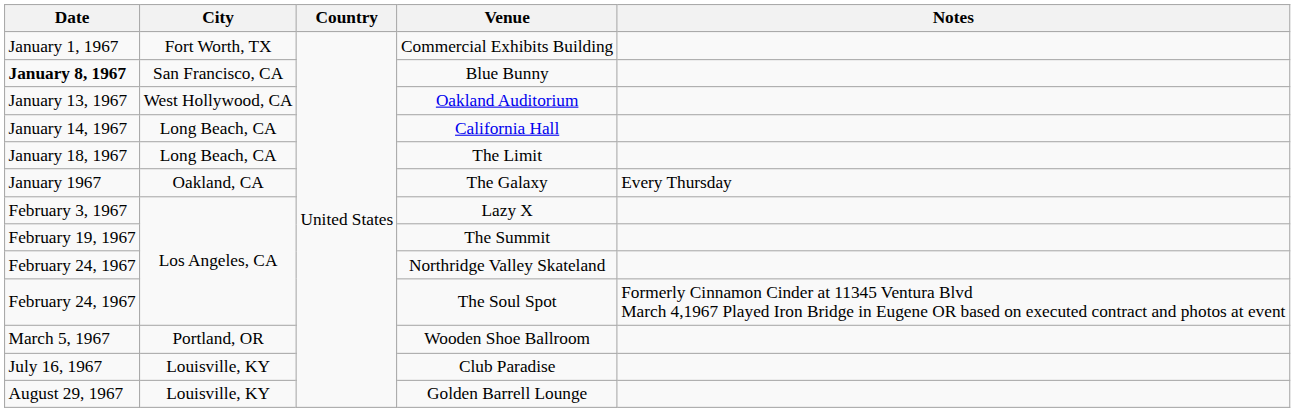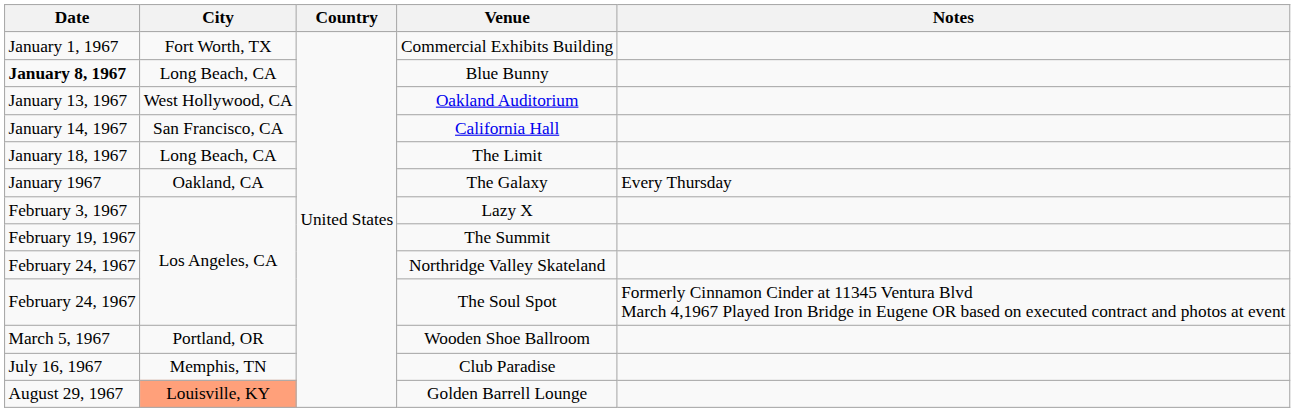 <table class="wikitable">
 <tr>
 <th>Date</th>
 <th>City</th>
 <th>Country</th>
 <th>Venue</th>
 <th>Notes</th>
 </tr>
 <tr>
 <td>January 1, 1967</td>
 <td align="center">Fort Worth, TX</td>
 <td rowspan="13" align="center">United States</td>
 <td align="center">Commercial Exhibits Building</td>
 <td></td>
 </tr>
 <tr>
 <td><strong>January 8, 1967</strong></td>
-<td align="center">San Francisco, CA</td>
+<td align="center">Long Beach, CA</td>
 <td align="center">Blue Bunny</td>
 <td></td>
 </tr>
 <tr>
 <td>January 13, 1967</td>
 <td align="center">West Hollywood, CA</td>
 <td align="center"><a href='#'>Oakland Auditorium</a></td>
 <td></td>
 </tr>
 <tr>
 <td>January 14, 1967</td>
-<td align="center">Long Beach, CA</td>
+<td align="center">San Francisco, CA</td>
 <td align="center"><a href='#'>California Hall</a></td>
 <td></td>
 </tr>
 <tr>
 <td>January 18, 1967</td>
 <td align="center">Long Beach, CA</td>
 <td align="center">The Limit</td>
 <td></td>
 </tr>
 <tr>
 <td>January 1967</td>
 <td align="center">Oakland, CA</td>
 <td align="center">The Galaxy</td>
 <td>Every Thursday</td>
 </tr>
 <tr>
 <td>February 3, 1967</td>
 <td rowspan="4" align="center">Los Angeles, CA</td>
 <td align="center">Lazy X</td>
 <td></td>
 </tr>
 <tr>
 <td>February 19, 1967</td>
 <td align="center">The Summit</td>
 <td></td>
 </tr>
 <tr>
 <td>February 24, 1967</td>
 <td align="center">Northridge Valley Skateland</td>
 <td></td>
 </tr>
 <tr>
 <td>February 24, 1967</td>
 <td align="center">The Soul Spot</td>
 <td>Formerly Cinnamon Cinder at 11345 Ventura Blvd<br>March 4,1967  Played Iron Bridge in Eugene OR based on executed contract and photos at event</td>
 </tr>
 <tr>
 <td>March 5, 1967</td>
 <td align="center">Portland, OR</td>
 <td align="center">Wooden Shoe Ballroom</td>
 <td></td>
 </tr>
 <tr>
 <td>July 16, 1967</td>
-<td align="center">Louisville, KY</td>
+<td align="center">Memphis, TN</td>
 <td align="center">Club Paradise</td>
 <td></td>
 </tr>
 <tr>
 <td>August 29, 1967</td>
-<td align="center">Louisville, KY</td>
+<td align="center" style="background: lightsalmon;">Louisville, KY</td>
 <td align="center">Golden Barrell Lounge</td>
 <td></td>
 </tr>
 </table>
